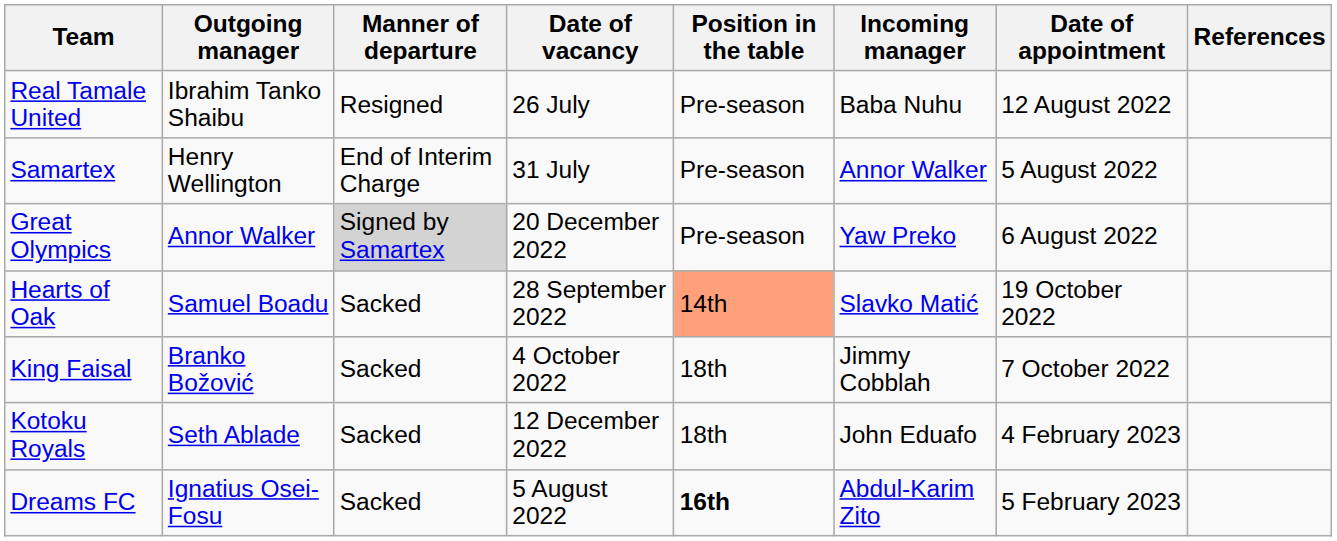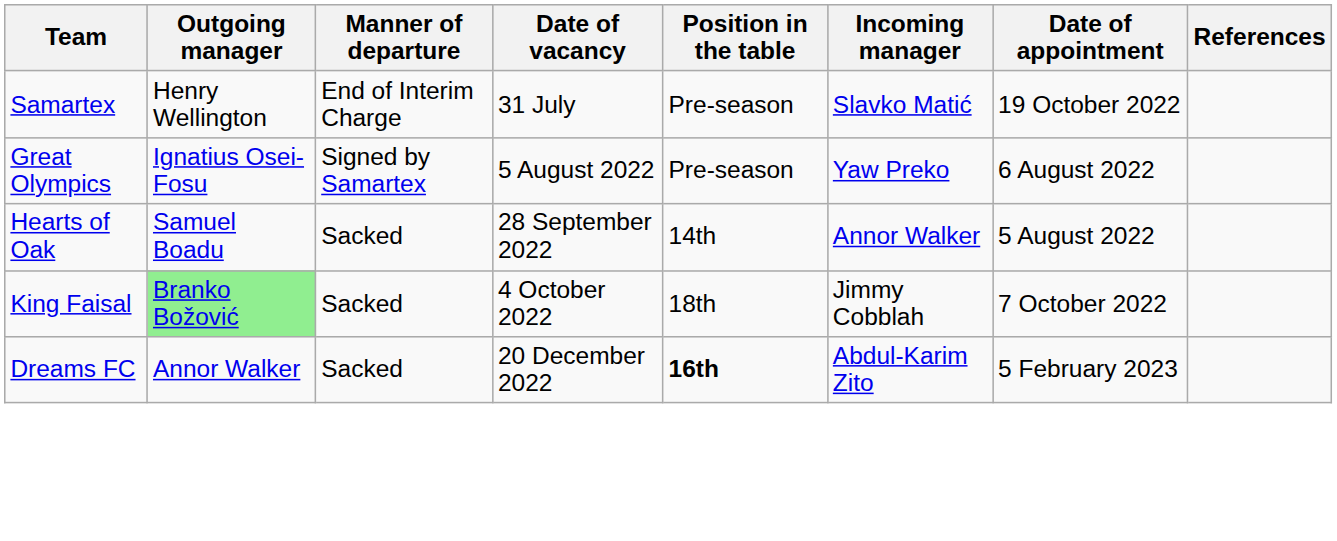 <table class="wikitable">
 <tr>
 <th>Team</th>
 <th>Outgoing manager</th>
 <th>Manner of departure</th>
 <th>Date of vacancy</th>
 <th>Position in the table</th>
 <th>Incoming manager</th>
 <th>Date of appointment</th>
 <th>References</th>
 </tr>
 <tr>
-<td><a href='#'>Real Tamale United</a></td>
-<td>Ibrahim Tanko Shaibu</td>
-<td>Resigned</td>
-<td>26 July</td>
-<td>Pre-season</td>
-<td>Baba Nuhu</td>
-<td>12 August 2022</td>
-<td></td>
-</tr>
-<tr>
 <td><a href='#'>Samartex</a></td>
 <td>Henry Wellington</td>
 <td>End of Interim Charge</td>
 <td>31 July</td>
 <td>Pre-season</td>
-<td><a href='#'>Annor Walker</a></td>
-<td>5 August 2022</td>
+<td><a href='#'>Slavko Matić</a></td>
+<td>19 October 2022</td>
 <td></td>
 </tr>
 <tr>
 <td><a href='#'>Great Olympics</a></td>
-<td><a href='#'>Annor Walker</a></td>
-<td style="background: lightgrey;">Signed by <a href='#'>Samartex</a></td>
-<td>20 December 2022</td>
+<td><a href='#'>Ignatius Osei-Fosu</a></td>
+<td>Signed by <a href='#'>Samartex</a></td>
+<td>5 August 2022</td>
 <td>Pre-season</td>
 <td><a href='#'>Yaw Preko</a></td>
 <td>6 August 2022</td>
 <td></td>
 </tr>
 <tr>
 <td><a href='#'>Hearts of Oak</a></td>
 <td><a href='#'>Samuel Boadu</a></td>
 <td>Sacked</td>
 <td>28 September 2022</td>
-<td style="background: lightsalmon;">14th</td>
-<td><a href='#'>Slavko Matić</a></td>
-<td>19 October 2022</td>
+<td>14th</td>
+<td><a href='#'>Annor Walker</a></td>
+<td>5 August 2022</td>
 <td></td>
 </tr>
 <tr>
 <td><a href='#'>King Faisal</a></td>
-<td><a href='#'>Branko Božović</a></td>
+<td style="background: lightgreen;"><a href='#'>Branko Božović</a></td>
 <td>Sacked</td>
 <td>4 October 2022</td>
 <td>18th</td>
 <td>Jimmy Cobblah</td>
 <td>7 October 2022</td>
 <td></td>
 </tr>
 <tr>
-<td><a href='#'>Kotoku Royals</a></td>
-<td><a href='#'>Seth Ablade</a></td>
+<td><a href='#'>Dreams FC</a></td>
+<td><a href='#'>Annor Walker</a></td>
 <td>Sacked</td>
-<td>12 December 2022</td>
-<td>18th</td>
-<td>John Eduafo</td>
-<td>4 February 2023</td>
-<td></td>
-</tr>
-<tr>
-<td><a href='#'>Dreams FC</a></td>
-<td><a href='#'>Ignatius Osei-Fosu</a></td>
-<td>Sacked</td>
-<td>5 August 2022</td>
+<td>20 December 2022</td>
 <td><strong>16th</strong></td>
 <td><a href='#'>Abdul-Karim Zito</a></td>
 <td>5 February 2023</td>
 </tr>
 </table>
